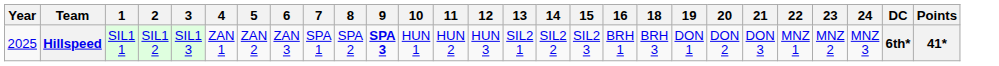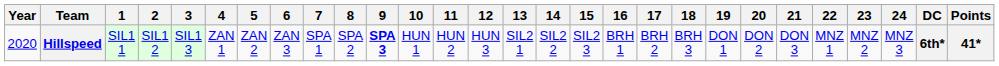 <table class="wikitable" style="text-align:center; font-size:85%">
 <tr>
 <th>Year</th>
 <th>Team</th>
 <th>1</th>
 <th>2</th>
 <th>3</th>
 <th>4</th>
 <th>5</th>
 <th>6</th>
 <th>7</th>
 <th>8</th>
 <th>9</th>
 <th>10</th>
 <th>11</th>
 <th>12</th>
 <th>13</th>
 <th>14</th>
 <th>15</th>
 <th>16</th>
+<th>17</th>
 <th>18</th>
 <th>19</th>
 <th>20</th>
 <th>21</th>
 <th>22</th>
 <th>23</th>
 <th>24</th>
 <th>DC</th>
 <th>Points</th>
 </tr>
 <tr>
-<td><a href='#'>2025</a></td>
+<td><a href='#'>2020</a></td>
 <th nowrap><a href='#'>Hillspeed</a></th>
 <td style="background:#DFFFDF;"><a href='#'>SIL1<br>1</a><br></td>
 <td style="background:#DFFFDF;"><a href='#'>SIL1<br>2</a><br></td>
 <td style="background:#DFFFDF;"><a href='#'>SIL1<br>3</a><br></td>
 <td style="background:#;"><a href='#'>ZAN<br>1</a><br></td>
 <td style="background:#;"><a href='#'>ZAN<br>2</a><br></td>
 <td style="background:#;"><a href='#'>ZAN<br>3</a><br></td>
 <td style="background:#;"><a href='#'>SPA<br>1</a><br></td>
 <td style="background:#;"><a href='#'>SPA<br>2</a><br></td>
 <td style="background:#;"><strong><a href='#'>SPA<br>3</a><br></strong></td>
 <td style="background:#;"><a href='#'>HUN<br>1</a><br></td>
 <td style="background:#;"><a href='#'>HUN<br>2</a><br></td>
 <td style="background:#;"><a href='#'>HUN<br>3</a><br></td>
 <td style="background:#;"><a href='#'>SIL2<br>1</a><br></td>
 <td style="background:#;"><a href='#'>SIL2<br>2</a><br></td>
 <td style="background:#;"><a href='#'>SIL2<br>3</a><br></td>
 <td style="background:#;"><a href='#'>BRH<br>1</a><br></td>
+<td style="background:#;"><a href='#'>BRH<br>2</a><br></td>
 <td style="background:#;"><a href='#'>BRH<br>3</a><br></td>
 <td style="background:#;"><a href='#'>DON<br>1</a><br></td>
 <td style="background:#;"><a href='#'>DON<br>2</a><br></td>
 <td style="background:#;"><a href='#'>DON<br>3</a><br></td>
 <td style="background:#;"><a href='#'>MNZ<br>1</a><br></td>
 <td style="background:#;"><a href='#'>MNZ<br>2</a><br></td>
 <td style="background:#;"><a href='#'>MNZ<br>3</a><br></td>
 <th>6th*</th>
 <th>41*</th>
 </tr>
 </table>
